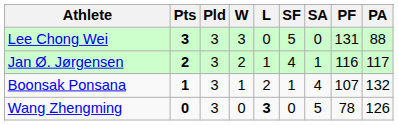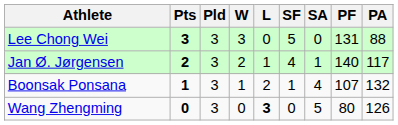 <table class=wikitable style="text-align:center">
 <tr>
 <th width=175>Athlete</th>
 <th width=20>Pts</th>
 <th width=20>Pld</th>
 <th width=20>W</th>
 <th width=20>L</th>
 <th width=20>SF</th>
 <th width=20>SA</th>
 <th width=20>PF</th>
 <th width=20>PA</th>
 </tr>
 <tr bgcolor=ccffcc>
 <td style="text-align:left"> <a href='#'>Lee Chong Wei</a></td>
 <td><strong>3</strong></td>
 <td>3</td>
 <td>3</td>
 <td>0</td>
 <td>5</td>
 <td>0</td>
 <td>131</td>
 <td>88</td>
 </tr>
 <tr bgcolor=ccffcc>
 <td style="text-align:left"> <a href='#'>Jan Ø. Jørgensen</a></td>
 <td><strong>2</strong></td>
 <td>3</td>
 <td>2</td>
 <td>1</td>
 <td>4</td>
 <td>1</td>
-<td>116</td>
+<td>140</td>
 <td>117</td>
 </tr>
 <tr bgcolor=>
 <td style="text-align:left"> <a href='#'>Boonsak Ponsana</a></td>
 <td><strong>1</strong></td>
 <td>3</td>
 <td>1</td>
 <td>2</td>
 <td>1</td>
 <td>4</td>
 <td>107</td>
 <td>132</td>
 </tr>
 <tr bgcolor=>
 <td style="text-align:left"> <a href='#'>Wang Zhengming</a></td>
 <td><strong>0</strong></td>
 <td>3</td>
 <td>0</td>
 <td><strong>3</strong></td>
 <td>0</td>
 <td>5</td>
-<td>78</td>
+<td>80</td>
 <td>126</td>
 </tr>
 </table>
